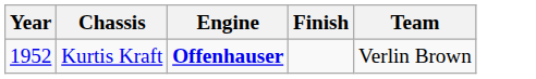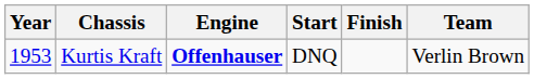 <table class="wikitable" style="font-size: 95%;">
 <tr>
 <th>Year</th>
 <th>Chassis</th>
 <th>Engine</th>
+<th>Start</th>
 <th>Finish</th>
 <th>Team</th>
 </tr>
 <tr>
-<td><a href='#'>1952</a></td>
+<td><a href='#'>1953</a></td>
 <td><a href='#'>Kurtis Kraft</a></td>
 <td><strong><a href='#'>Offenhauser</a></strong></td>
+<td align=center>DNQ</td>
 <td></td>
 <td>Verlin Brown</td>
 </tr>
 </table>
